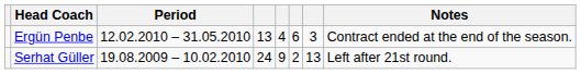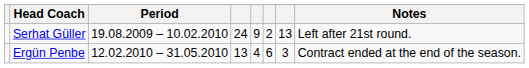 <table class="wikitable" style="text-align: left;">
 <tr>
 <th></th>
 <th>Head Coach</th>
 <th>Period</th>
 <th></th>
 <th></th>
 <th></th>
 <th></th>
 <th>Notes</th>
 </tr>
 <tr>
 <td></td>
+<td><a href='#'>Serhat Güller</a></td>
+<td>19.08.2009 – 10.02.2010</td>
+<td align="center">24</td>
+<td align="center">9</td>
+<td align="center">2</td>
+<td align="center">13</td>
+<td>Left after 21st round.</td>
+</tr>
+<tr>
+<td></td>
 <td><a href='#'>Ergün Penbe</a></td>
 <td>12.02.2010 – 31.05.2010</td>
 <td align="center">13</td>
 <td align="center">4</td>
 <td align="center">6</td>
 <td align="center">3</td>
 <td>Contract ended at the end of the season.</td>
 </tr>
-<tr>
-<td></td>
-<td><a href='#'>Serhat Güller</a></td>
-<td>19.08.2009 – 10.02.2010</td>
-<td align="center">24</td>
-<td align="center">9</td>
-<td align="center">2</td>
-<td align="center">13</td>
-<td>Left after 21st round.</td>
-</tr>
 </table>
